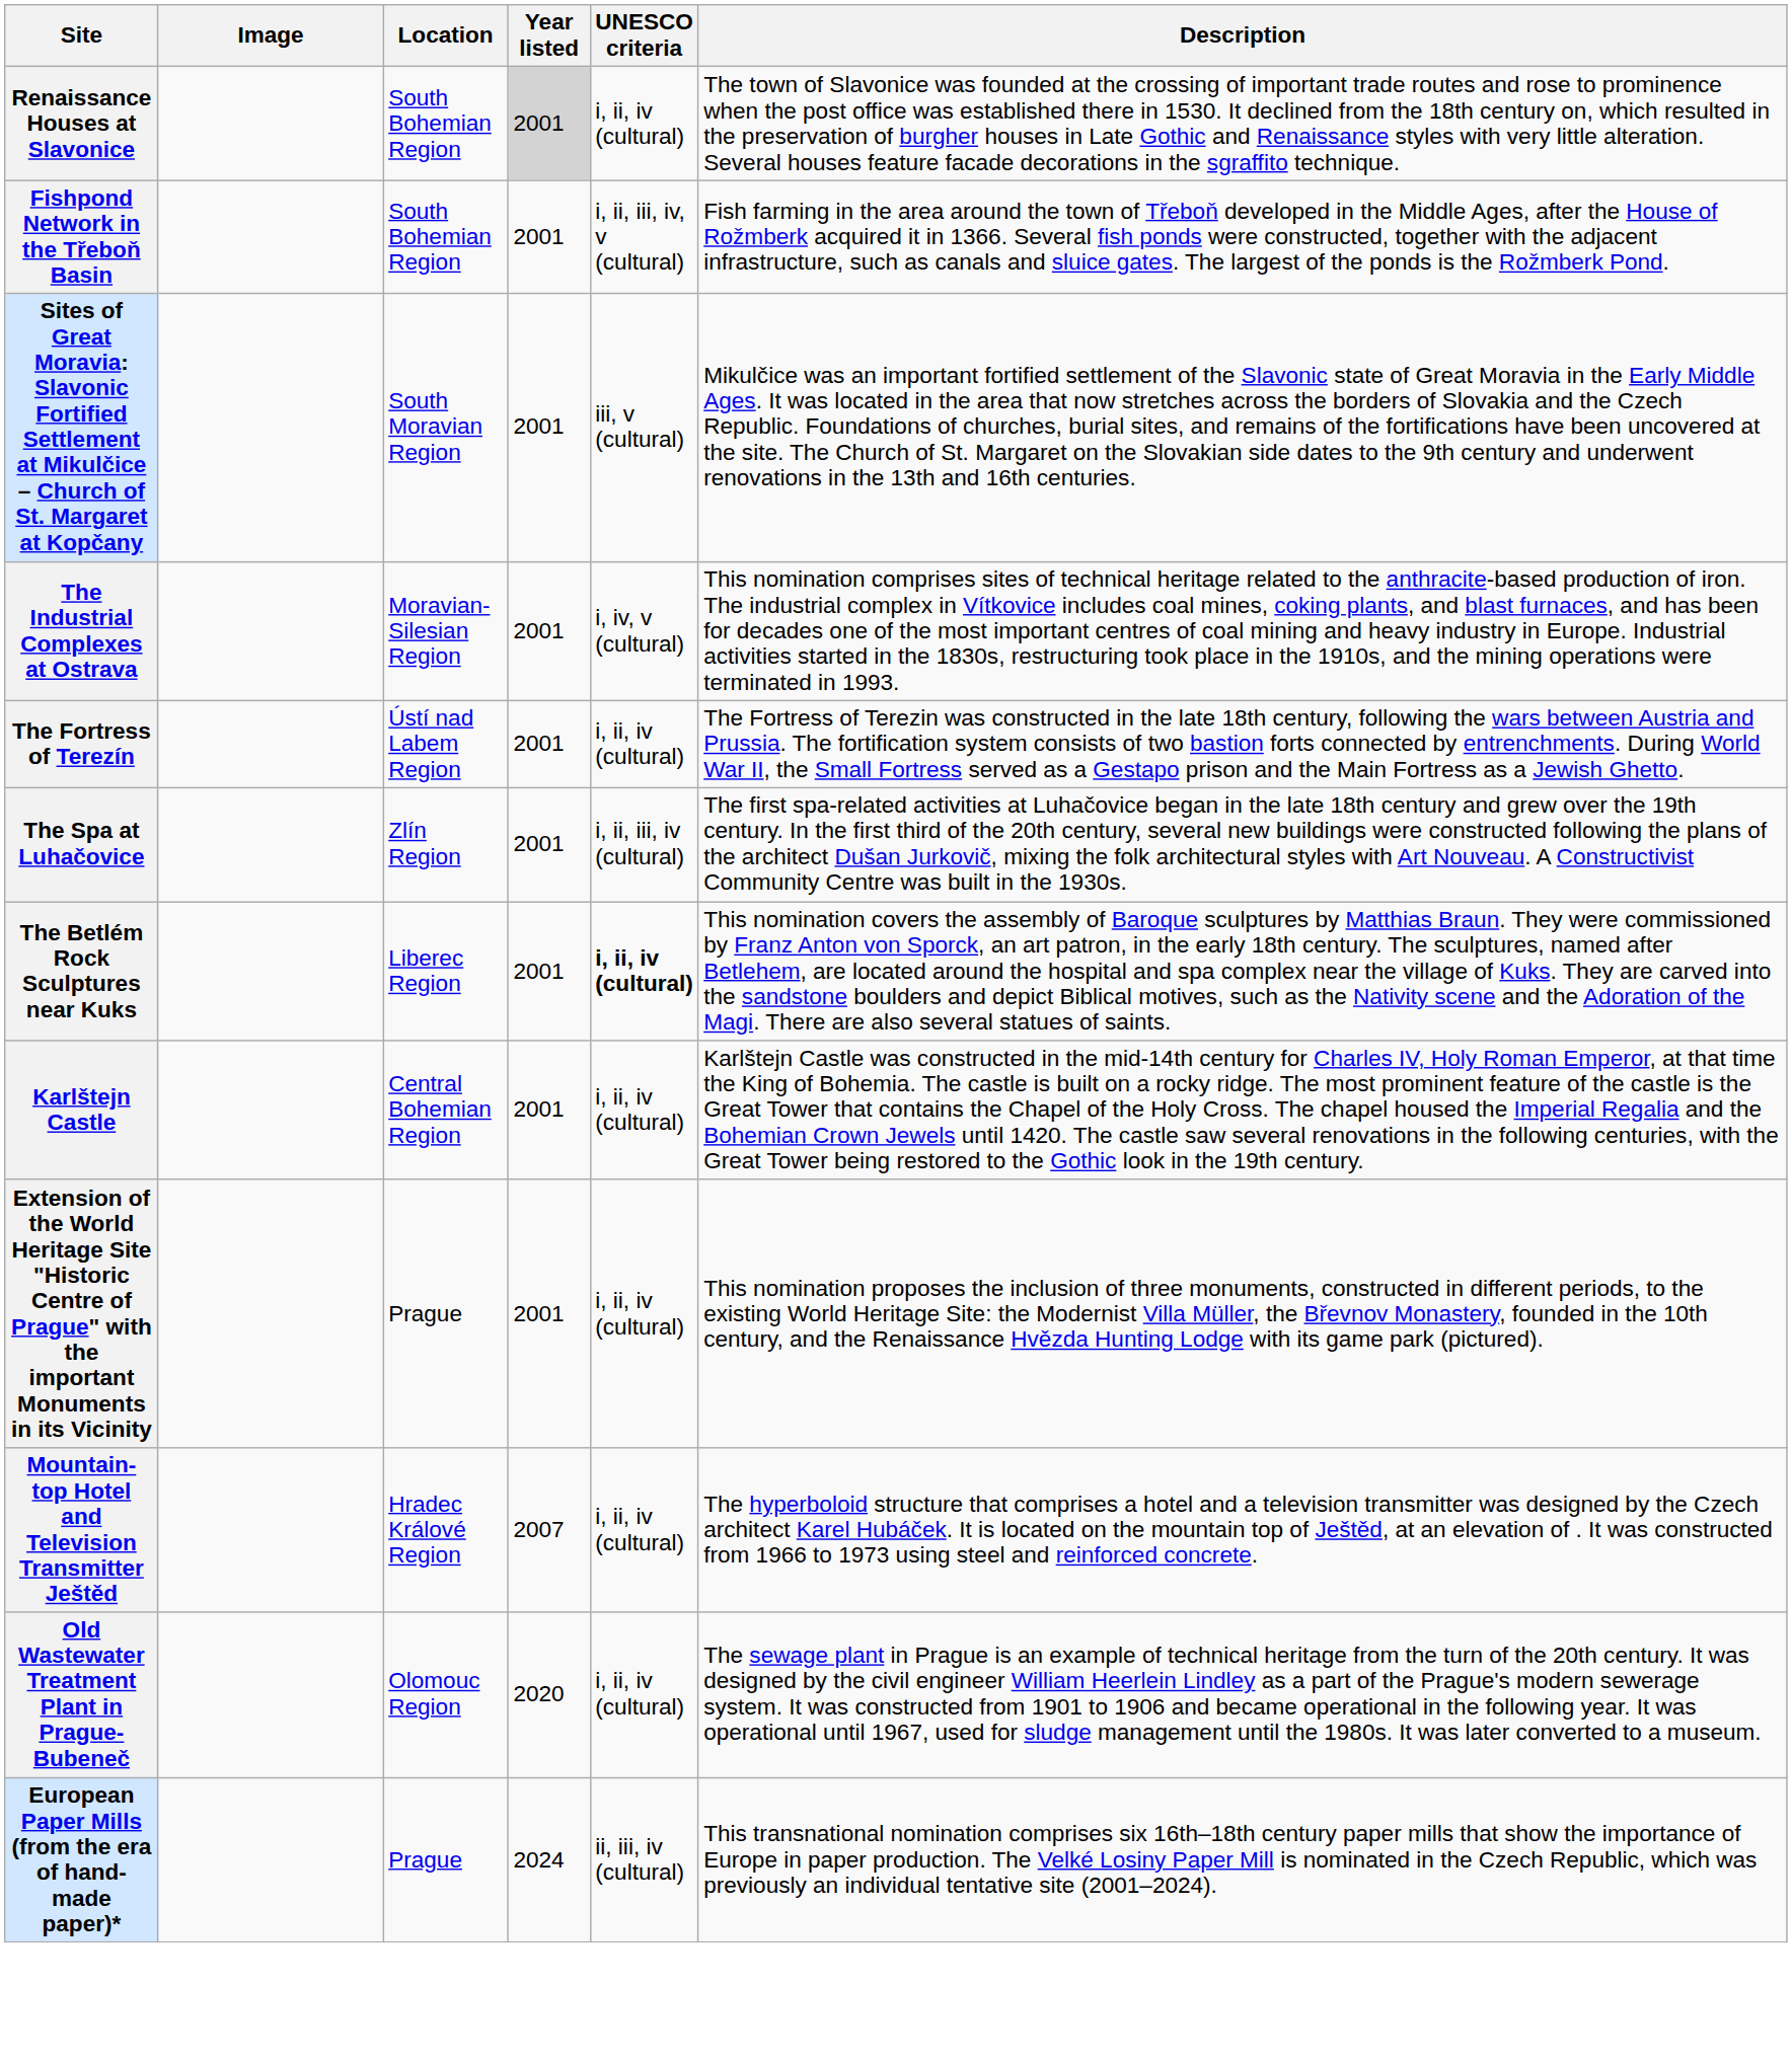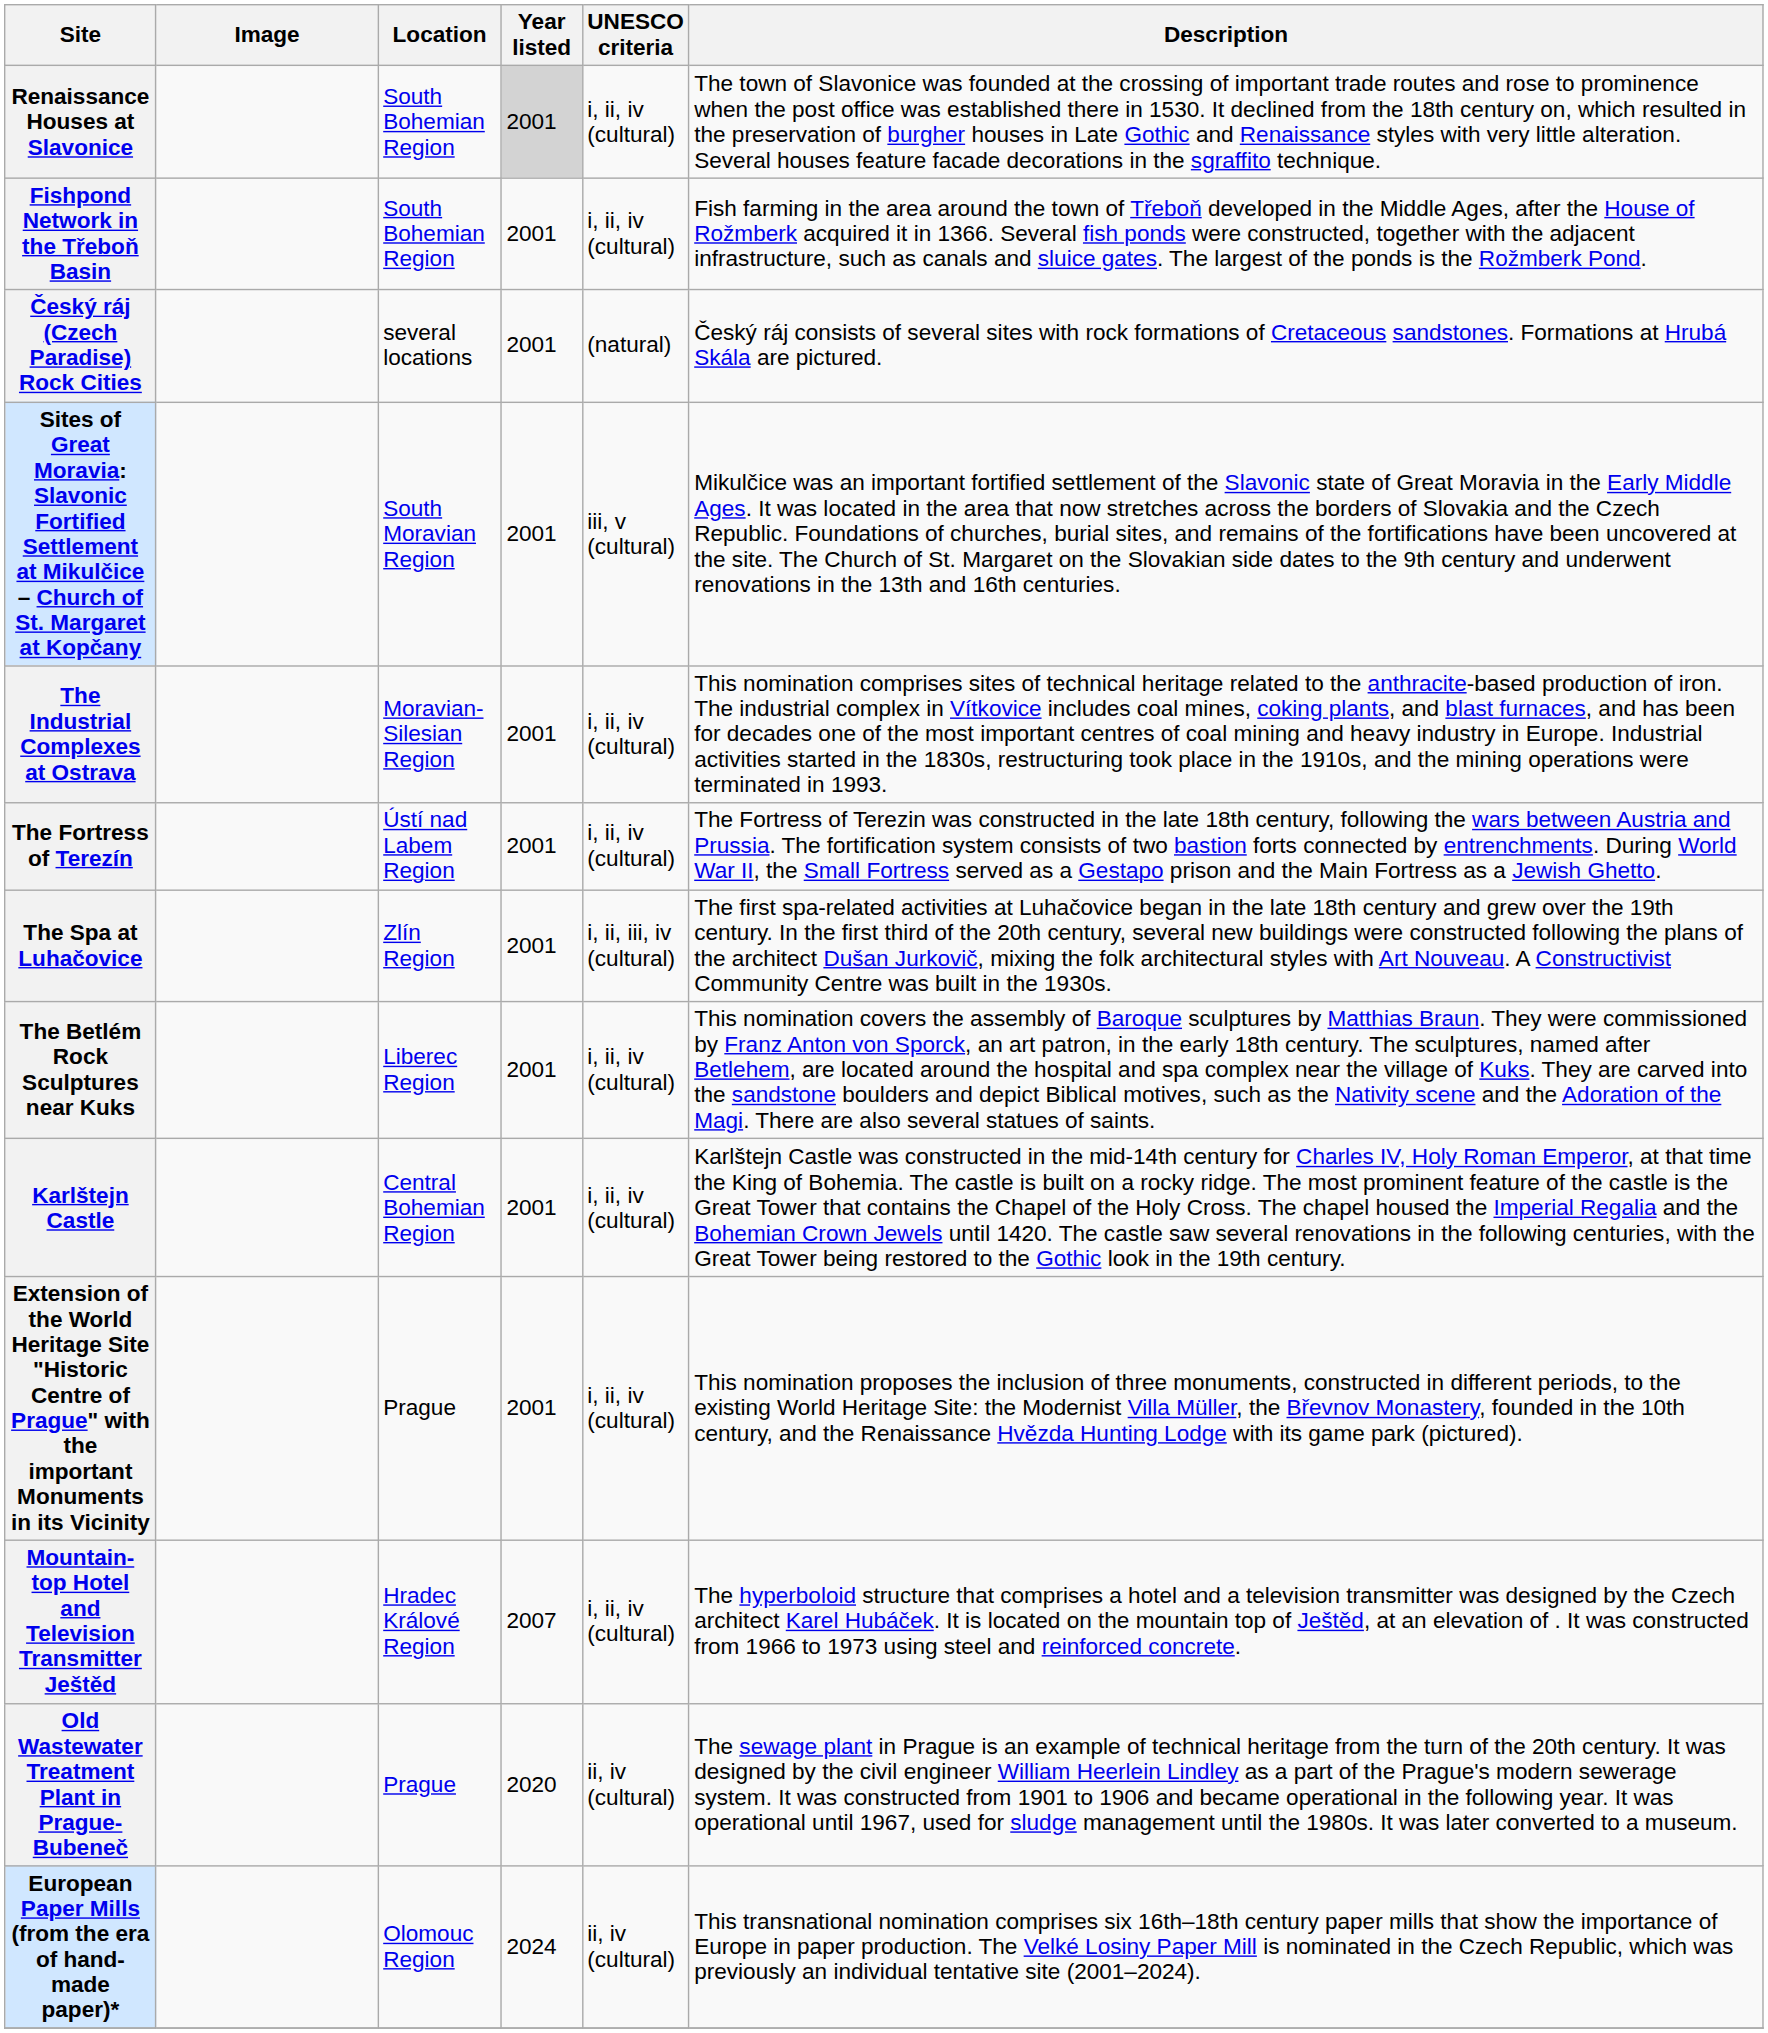 <table class="wikitable sortable plainrowheaders">
 <tr>
 <th style="width:100px;" scope="col">Site</th>
 <th class="unsortable"  style="width:150px;" scope="col">Image</th>
 <th style="width:80px;" scope="col">Location</th>
 <th style="width:50px;" scope="col">Year listed</th>
 <th style="width:60px;" scope="col">UNESCO criteria</th>
 <th scope="col" class="unsortable">Description</th>
 </tr>
 <tr>
 <th scope="row">Renaissance Houses at <a href='#'>Slavonice</a></th>
 <td></td>
 <td><a href='#'>South Bohemian Region</a></td>
 <td style="background: lightgrey;">2001</td>
 <td>i, ii, iv (cultural)</td>
 <td>The town of Slavonice was founded at the crossing of important trade routes and rose to prominence when the post office was established there in 1530. It declined from the 18th century on, which resulted in the preservation of <a href='#'>burgher</a> houses in Late <a href='#'>Gothic</a> and <a href='#'>Renaissance</a> styles with very little alteration. Several houses feature facade decorations in the <a href='#'>sgraffito</a> technique.</td>
 </tr>
 <tr>
 <th scope="row"><a href='#'>Fishpond Network in the Třeboň Basin</a></th>
 <td></td>
 <td><a href='#'>South Bohemian Region</a></td>
 <td>2001</td>
-<td>i, ii, iii, iv, v (cultural)</td>
+<td>i, ii, iv (cultural)</td>
 <td>Fish farming in the area around the town of <a href='#'>Třeboň</a> developed in the Middle Ages, after the <a href='#'>House of Rožmberk</a> acquired it in 1366. Several <a href='#'>fish ponds</a> were constructed, together with the adjacent infrastructure, such as canals and <a href='#'>sluice gates</a>. The largest of the ponds is the <a href='#'>Rožmberk Pond</a>.</td>
+</tr>
+<tr>
+<th scope="row"><a href='#'>Český ráj (Czech Paradise) Rock Cities</a></th>
+<td></td>
+<td>several locations</td>
+<td>2001</td>
+<td>(natural)</td>
+<td>Český ráj consists of several sites with rock formations of <a href='#'>Cretaceous</a> <a href='#'>sandstones</a>. Formations at <a href='#'>Hrubá Skála</a> are pictured.</td>
 </tr>
 <tr>
 <th scope="row" style="background:#D0E7FF;">Sites of <a href='#'>Great Moravia</a>: <a href='#'>Slavonic Fortified Settlement at Mikulčice</a> – <a href='#'>Church of St. Margaret at Kopčany</a></th>
 <td></td>
 <td><a href='#'>South Moravian Region</a></td>
 <td>2001</td>
 <td>iii, v (cultural)</td>
 <td>Mikulčice was an important fortified settlement of the <a href='#'>Slavonic</a> state of Great Moravia in the <a href='#'>Early Middle Ages</a>. It was located in the area that now stretches across the borders of Slovakia and the Czech Republic. Foundations of churches, burial sites, and remains of the fortifications have been uncovered at the site. The Church of St. Margaret on the Slovakian side dates to the 9th century and underwent renovations in the 13th and 16th centuries.</td>
 </tr>
 <tr>
 <th scope="row"><a href='#'>The Industrial Complexes at Ostrava</a></th>
 <td></td>
 <td><a href='#'>Moravian-Silesian Region</a></td>
 <td>2001</td>
-<td>i, iv, v (cultural)</td>
+<td>i, ii, iv (cultural)</td>
 <td>This nomination comprises sites of technical heritage related to the <a href='#'>anthracite</a>-based production of iron. The industrial complex in <a href='#'>Vítkovice</a> includes coal mines, <a href='#'>coking plants</a>, and <a href='#'>blast furnaces</a>, and has been for decades one of the most important centres of coal mining and heavy industry in Europe. Industrial activities started in the 1830s, restructuring took place in the 1910s, and the mining operations were terminated in 1993.</td>
 </tr>
 <tr>
 <th scope="row">The Fortress of <a href='#'>Terezín</a></th>
 <td></td>
 <td><a href='#'>Ústí nad Labem Region</a></td>
 <td>2001</td>
 <td>i, ii, iv (cultural)</td>
 <td>The Fortress of Terezin was constructed in the late 18th century, following the <a href='#'>wars between Austria and Prussia</a>. The fortification system consists of two <a href='#'>bastion</a> forts connected by <a href='#'>entrenchments</a>. During <a href='#'>World War II</a>, the <a href='#'>Small Fortress</a> served as a <a href='#'>Gestapo</a> prison and the Main Fortress as a <a href='#'>Jewish Ghetto</a>.</td>
 </tr>
 <tr>
 <th scope="row">The Spa at <a href='#'>Luhačovice</a></th>
 <td></td>
 <td><a href='#'>Zlín Region</a></td>
 <td>2001</td>
 <td>i, ii, iii, iv (cultural)</td>
 <td>The first spa-related activities at Luhačovice began in the late 18th century and grew over the 19th century. In the first third of the 20th century, several new buildings were constructed following the plans of the architect <a href='#'>Dušan Jurkovič</a>, mixing the folk architectural styles with <a href='#'>Art Nouveau</a>. A <a href='#'>Constructivist</a> Community Centre was built in the 1930s.</td>
 </tr>
 <tr>
 <th scope="row">The Betlém Rock Sculptures near Kuks</th>
 <td></td>
 <td><a href='#'>Liberec Region</a></td>
 <td>2001</td>
-<td><strong>i, ii, iv (cultural)</strong></td>
+<td>i, ii, iv (cultural)</td>
 <td>This nomination covers the assembly of <a href='#'>Baroque</a> sculptures by <a href='#'>Matthias Braun</a>. They were commissioned by <a href='#'>Franz Anton von Sporck</a>, an art patron, in the early 18th century. The sculptures, named after <a href='#'>Betlehem</a>, are located around the hospital and spa complex near the village of <a href='#'>Kuks</a>. They are carved into the <a href='#'>sandstone</a> boulders and depict Biblical motives, such as the <a href='#'>Nativity scene</a> and the <a href='#'>Adoration of the Magi</a>. There are also several statues of saints.</td>
 </tr>
 <tr>
 <th scope="row"><a href='#'>Karlštejn Castle</a></th>
 <td></td>
 <td><a href='#'>Central Bohemian Region</a></td>
 <td>2001</td>
 <td>i, ii, iv (cultural)</td>
 <td>Karlštejn Castle was constructed in the mid-14th century for <a href='#'>Charles IV, Holy Roman Emperor</a>, at that time the King of Bohemia. The castle is built on a rocky ridge. The most prominent feature of the castle is the Great Tower that contains the Chapel of the Holy Cross. The chapel housed the <a href='#'>Imperial Regalia</a> and the <a href='#'>Bohemian Crown Jewels</a> until 1420. The castle saw several renovations in the following centuries, with the Great Tower being restored to the <a href='#'>Gothic</a> look in the 19th century.</td>
 </tr>
 <tr>
 <th scope="row">Extension of the World Heritage Site "Historic Centre of <a href='#'>Prague</a>" with the important Monuments in its Vicinity</th>
 <td></td>
 <td>Prague</td>
 <td>2001</td>
 <td>i, ii, iv (cultural)</td>
 <td>This nomination proposes the inclusion of three monuments, constructed in different periods, to the existing World Heritage Site: the Modernist <a href='#'>Villa Müller</a>, the <a href='#'>Břevnov Monastery</a>, founded in the 10th century, and the Renaissance <a href='#'>Hvězda Hunting Lodge</a> with its game park (pictured).</td>
 </tr>
 <tr>
 <th scope="row"><a href='#'>Mountain-top Hotel and Television Transmitter Ještěd</a></th>
 <td></td>
 <td><a href='#'>Hradec Králové Region</a></td>
 <td>2007</td>
 <td>i, ii, iv (cultural)</td>
 <td>The <a href='#'>hyperboloid</a> structure that comprises a hotel and a television transmitter was designed by the Czech architect <a href='#'>Karel Hubáček</a>. It is located on the mountain top of <a href='#'>Ještěd</a>, at an elevation of . It was constructed from 1966 to 1973 using steel and <a href='#'>reinforced concrete</a>.</td>
 </tr>
 <tr>
 <th scope="row"><a href='#'>Old Wastewater Treatment Plant in Prague-Bubeneč</a></th>
 <td></td>
-<td><a href='#'>Olomouc Region</a></td>
+<td><a href='#'>Prague</a></td>
 <td>2020</td>
-<td>i, ii, iv (cultural)</td>
+<td>ii, iv (cultural)</td>
 <td>The <a href='#'>sewage plant</a> in Prague is an example of technical heritage from the turn of the 20th century. It was designed by the civil engineer <a href='#'>William Heerlein Lindley</a> as a part of the Prague's modern sewerage system. It was constructed from 1901 to 1906 and became operational in the following year. It was operational until 1967, used for <a href='#'>sludge</a> management until the 1980s. It was later converted to a museum.</td>
 </tr>
 <tr>
 <th scope="row" style="background:#D0E7FF;">European <a href='#'>Paper Mills</a> (from the era of hand-made paper)*</th>
 <td></td>
-<td><a href='#'>Prague</a></td>
+<td><a href='#'>Olomouc Region</a></td>
 <td>2024</td>
-<td>ii, iii, iv (cultural)</td>
+<td>ii, iv (cultural)</td>
 <td>This transnational nomination comprises six 16th–18th century paper mills that show the importance of Europe in paper production. The <a href='#'>Velké Losiny Paper Mill</a> is nominated in the Czech Republic, which was previously an individual tentative site (2001–2024).</td>
 </tr>
 <tr>
 </tr>
 </table>
